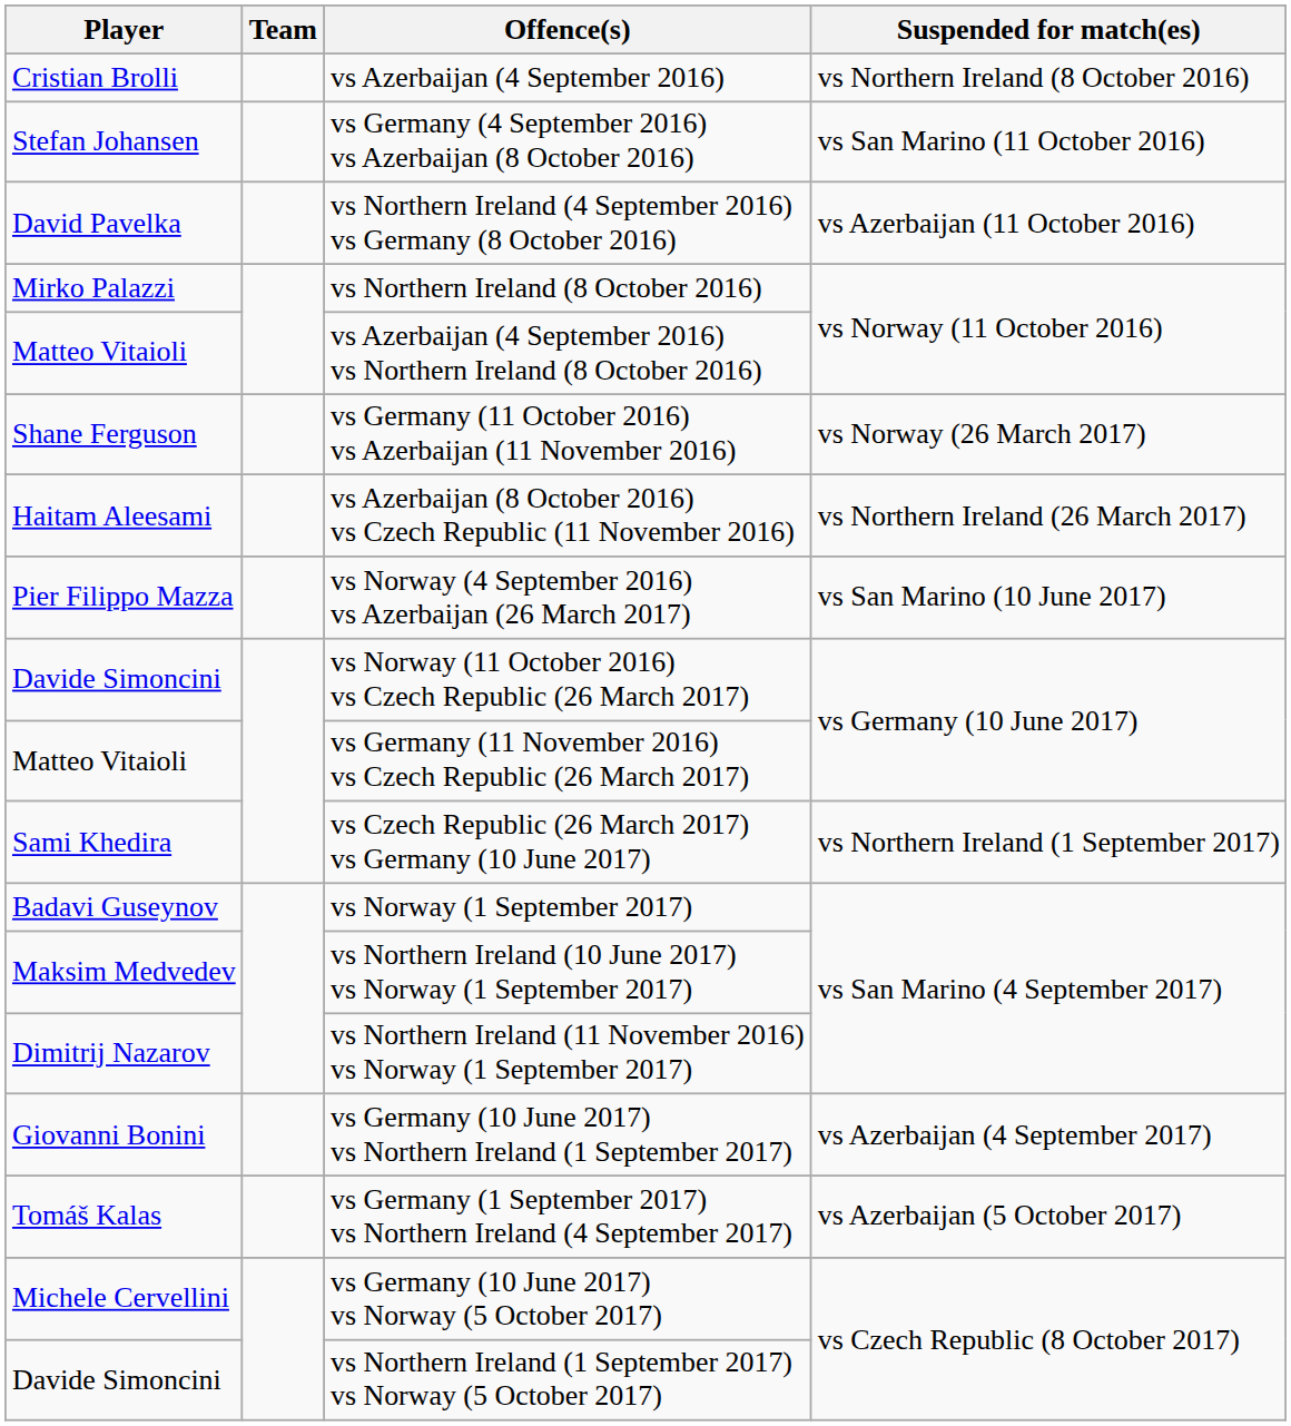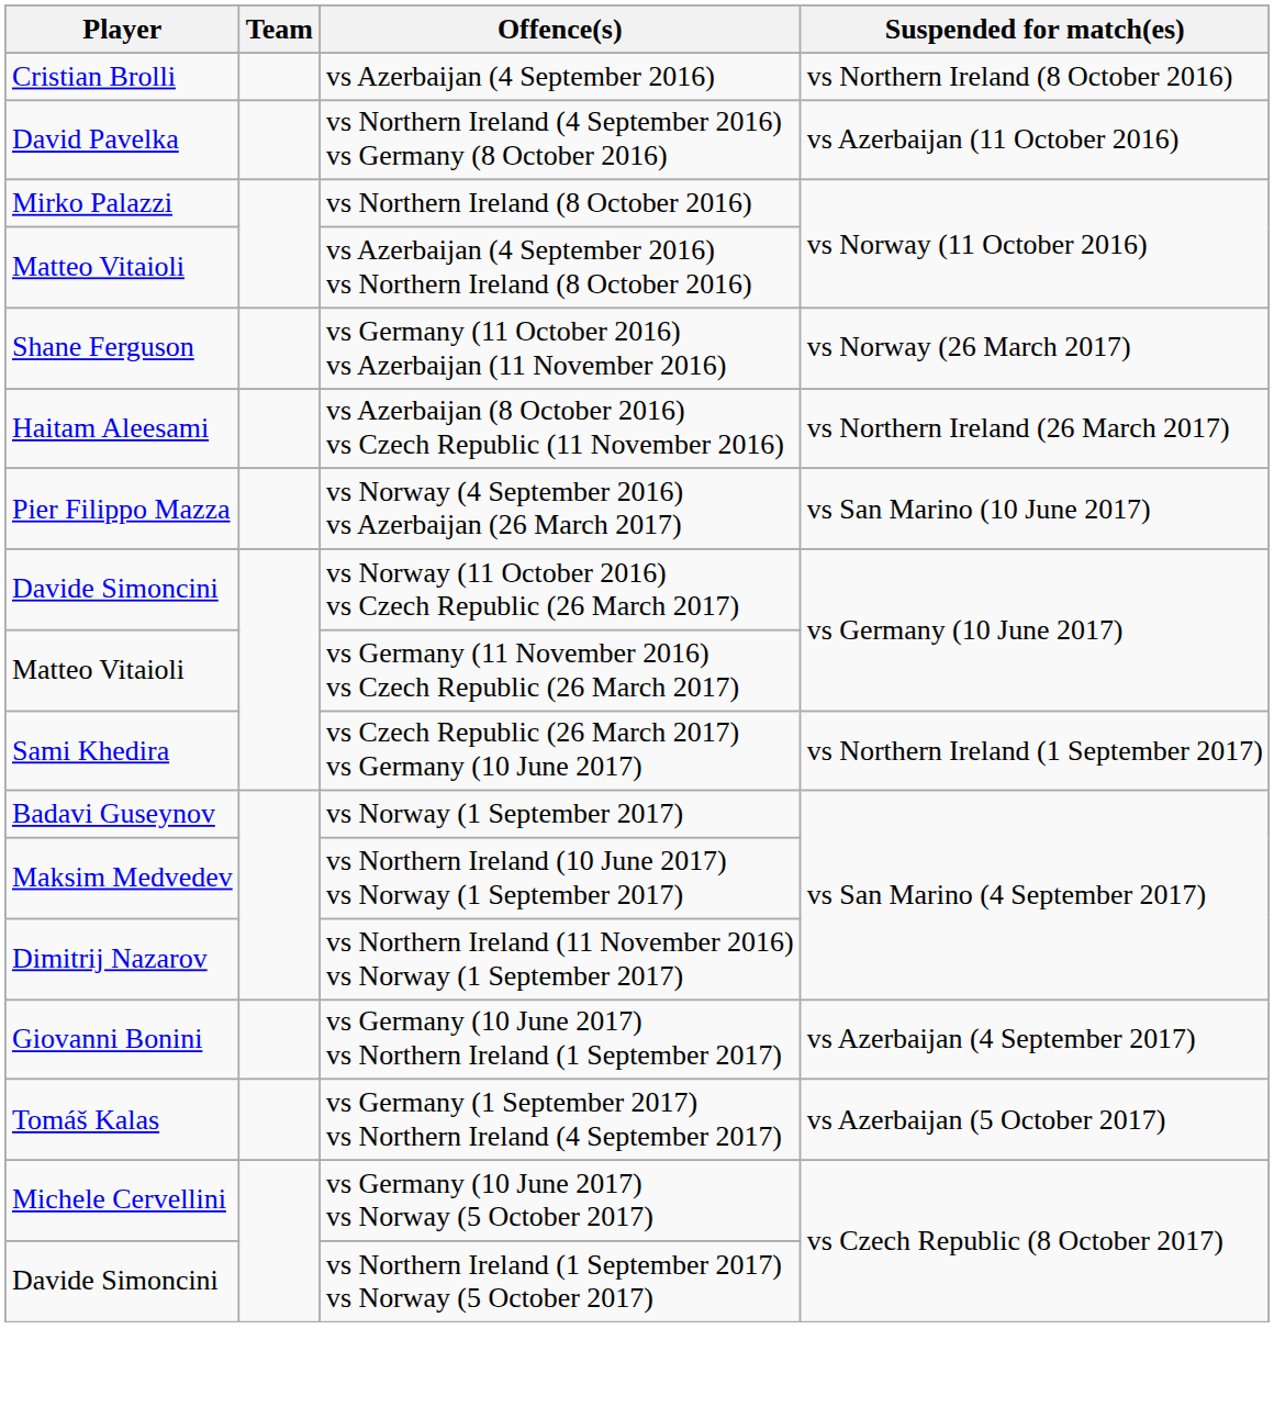 <table class="wikitable sortable" style="font-size:90%">
 <tr>
 <th>Player</th>
 <th>Team</th>
 <th>Offence(s)</th>
 <th>Suspended for match(es)</th>
 </tr>
 <tr>
 <td><a href='#'>Cristian Brolli</a></td>
 <td></td>
 <td> vs Azerbaijan (4 September 2016)</td>
 <td>vs Northern Ireland (8 October 2016)</td>
-</tr>
-<tr>
-<td><a href='#'>Stefan Johansen</a></td>
-<td></td>
-<td> vs Germany (4 September 2016)<br> vs Azerbaijan (8 October 2016)</td>
-<td>vs San Marino (11 October 2016)</td>
 </tr>
 <tr>
 <td><a href='#'>David Pavelka</a></td>
 <td></td>
 <td> vs Northern Ireland (4 September 2016)<br> vs Germany (8 October 2016)</td>
 <td>vs Azerbaijan (11 October 2016)</td>
 </tr>
 <tr>
 <td><a href='#'>Mirko Palazzi</a></td>
 <td rowspan=2></td>
 <td> vs Northern Ireland (8 October 2016)</td>
 <td rowspan=2>vs Norway (11 October 2016)</td>
 </tr>
 <tr>
 <td><a href='#'>Matteo Vitaioli</a></td>
 <td> vs Azerbaijan (4 September 2016)<br> vs Northern Ireland (8 October 2016)</td>
 </tr>
 <tr>
 <td><a href='#'>Shane Ferguson</a></td>
 <td></td>
 <td> vs Germany (11 October 2016)<br> vs Azerbaijan (11 November 2016)</td>
 <td>vs Norway (26 March 2017)</td>
 </tr>
 <tr>
 <td><a href='#'>Haitam Aleesami</a></td>
 <td></td>
 <td> vs Azerbaijan (8 October 2016)<br> vs Czech Republic (11 November 2016)</td>
 <td>vs Northern Ireland (26 March 2017)</td>
 </tr>
 <tr>
 <td><a href='#'>Pier Filippo Mazza</a></td>
 <td></td>
 <td> vs Norway (4 September 2016)<br> vs Azerbaijan (26 March 2017)</td>
 <td>vs San Marino (10 June 2017)</td>
 </tr>
 <tr>
 <td><a href='#'>Davide Simoncini</a></td>
 <td rowspan=3></td>
 <td> vs Norway (11 October 2016)<br> vs Czech Republic (26 March 2017)</td>
 <td rowspan=2>vs Germany (10 June 2017)</td>
 </tr>
 <tr>
 <td>Matteo Vitaioli</td>
 <td> vs Germany (11 November 2016)<br> vs Czech Republic (26 March 2017)</td>
 </tr>
 <tr>
 <td><a href='#'>Sami Khedira</a></td>
 <td> vs Czech Republic (26 March 2017)<br> vs Germany (10 June 2017)</td>
 <td>vs Northern Ireland (1 September 2017)</td>
 </tr>
 <tr>
 <td><a href='#'>Badavi Guseynov</a></td>
 <td rowspan=3></td>
 <td> vs Norway (1 September 2017)</td>
 <td rowspan=3>vs San Marino (4 September 2017)</td>
 </tr>
 <tr>
 <td><a href='#'>Maksim Medvedev</a></td>
 <td> vs Northern Ireland (10 June 2017)<br> vs Norway (1 September 2017)</td>
 </tr>
 <tr>
 <td><a href='#'>Dimitrij Nazarov</a></td>
 <td> vs Northern Ireland (11 November 2016)<br> vs Norway (1 September 2017)</td>
 </tr>
 <tr>
 <td><a href='#'>Giovanni Bonini</a></td>
 <td></td>
 <td> vs Germany (10 June 2017)<br> vs Northern Ireland (1 September 2017)</td>
 <td>vs Azerbaijan (4 September 2017)</td>
 </tr>
 <tr>
 <td><a href='#'>Tomáš Kalas</a></td>
 <td></td>
 <td> vs Germany (1 September 2017)<br> vs Northern Ireland (4 September 2017)</td>
 <td>vs Azerbaijan (5 October 2017)</td>
 </tr>
 <tr>
 <td><a href='#'>Michele Cervellini</a></td>
 <td rowspan=2></td>
 <td> vs Germany (10 June 2017)<br> vs Norway (5 October 2017)</td>
 <td rowspan=2>vs Czech Republic (8 October 2017)</td>
 </tr>
 <tr>
 <td>Davide Simoncini</td>
 <td> vs Northern Ireland (1 September 2017)<br> vs Norway (5 October 2017)</td>
 </tr>
 </table>
